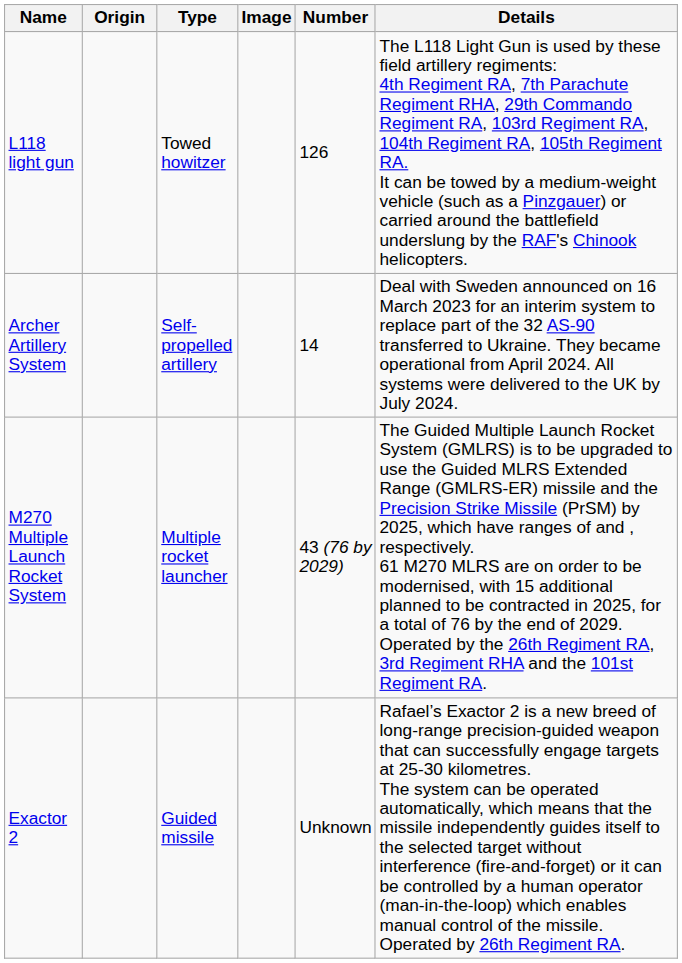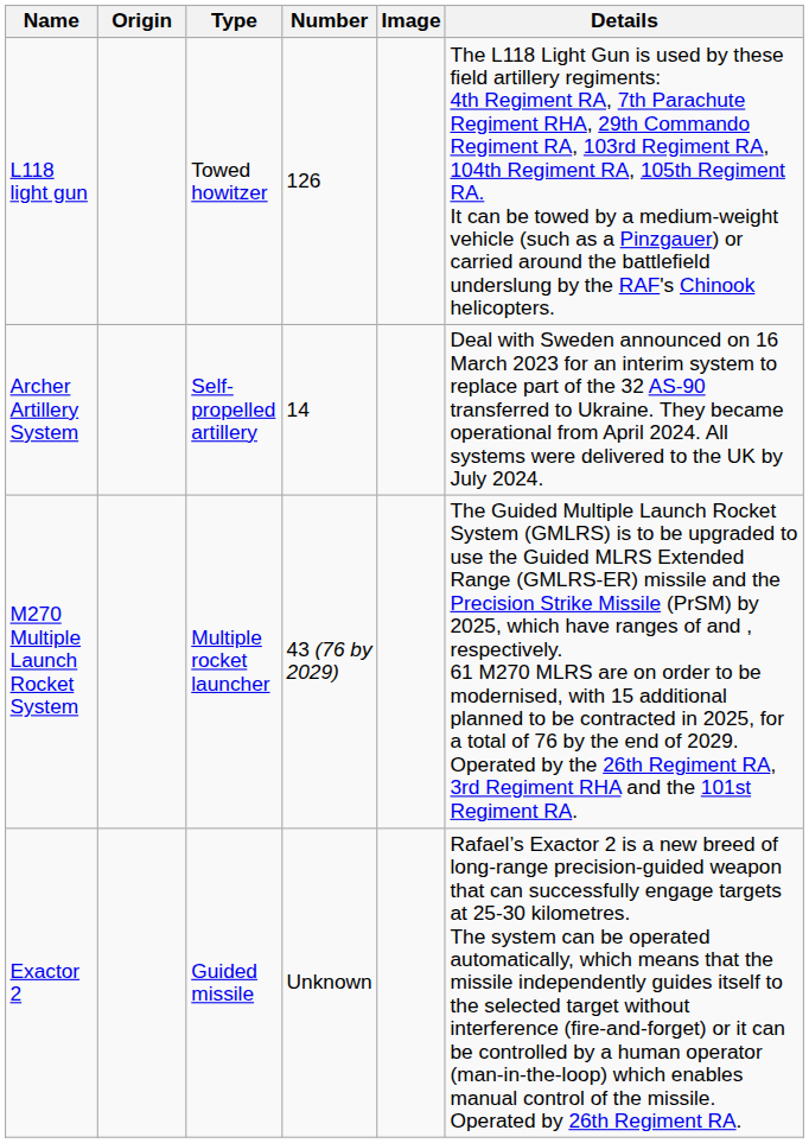 <table class="wikitable" style="margin:auto;">
 <tr>
 <th style="width:12%;">Name</th>
 <th style="width:12%;">Origin</th>
 <th style="width:12%;">Type</th>
+<th style="width:10%;">Number</th>
 <th>Image</th>
-<th style="width:10%;">Number</th>
 <th style="width:54%;">Details</th>
 </tr>
 <tr>
 <td><a href='#'>L118 light gun</a></td>
 <td></td>
 <td>Towed <a href='#'>howitzer</a></td>
+<td>126</td>
 <td></td>
-<td>126</td>
 <td>The L118 Light Gun is used by these field artillery regiments:<br><a href='#'>4th Regiment RA</a>, <a href='#'>7th Parachute Regiment RHA</a>, <a href='#'>29th Commando Regiment RA</a>, <a href='#'>103rd Regiment RA</a>, <a href='#'>104th Regiment RA</a>, <a href='#'>105th Regiment RA.</a><br>It can be towed by a medium-weight vehicle (such as a <a href='#'>Pinzgauer</a>) or carried around the battlefield underslung by the <a href='#'>RAF</a>'s <a href='#'>Chinook</a> helicopters.</td>
 </tr>
 <tr>
 <td><a href='#'>Archer Artillery System</a></td>
 <td></td>
 <td><a href='#'>Self-propelled artillery</a></td>
+<td>14</td>
 <td></td>
-<td>14</td>
 <td>Deal with Sweden announced on 16 March 2023 for an interim system to replace part of the 32 <a href='#'>AS-90</a> transferred to Ukraine. They became operational from April 2024. All systems were delivered to the UK by July 2024.</td>
 </tr>
 <tr>
 <td><a href='#'>M270 Multiple Launch Rocket System</a></td>
 <td></td>
 <td><a href='#'>Multiple rocket launcher</a></td>
+<td>43 <em>(76 by 2029)</em></td>
 <td></td>
-<td>43 <em>(76 by 2029)</em></td>
 <td>The Guided Multiple Launch Rocket System (GMLRS) is to be upgraded to use the Guided MLRS Extended Range (GMLRS-ER) missile and the <a href='#'>Precision Strike Missile</a> (PrSM) by 2025, which have ranges of  and , respectively.<br>61 M270 MLRS are on order to be modernised, with 15 additional planned to be contracted in 2025, for a total of 76 by the end of 2029.<br>Operated by the <a href='#'>26th Regiment RA</a>, <a href='#'>3rd Regiment RHA</a> and the <a href='#'>101st Regiment RA</a>.</td>
 </tr>
 <tr>
 <td><a href='#'>Exactor 2</a></td>
 <td></td>
 <td><a href='#'>Guided missile</a></td>
+<td>Unknown</td>
 <td></td>
-<td>Unknown</td>
 <td>Rafael’s Exactor 2 is a new breed of long-range precision-guided weapon that can successfully engage targets at 25-30 kilometres.<br>The system can be operated automatically, which means that the missile independently guides itself to the selected target without interference (fire-and-forget) or it can be controlled by a human operator (man-in-the-loop) which enables manual control of the missile.<br>Operated by <a href='#'>26th Regiment RA</a>.</td>
 </tr>
 </table>
